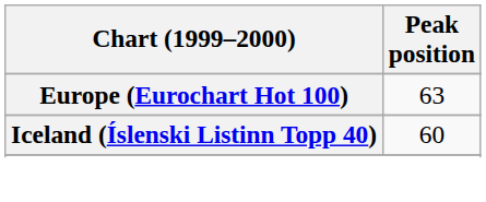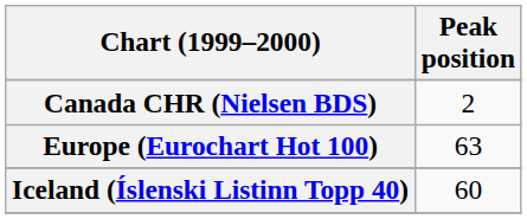 <table class="wikitable sortable plainrowheaders" style="text-align:center">
 <tr>
 <th>Chart (1999–2000)</th>
 <th>Peak<br>position</th>
 </tr>
 <tr>
 </tr>
 <tr>
 </tr>
 <tr>
 </tr>
 <tr>
 </tr>
 <tr>
+</tr>
+<tr>
+<th scope="row">Canada CHR (<a href='#'>Nielsen BDS</a>)</th>
+<td style="text-align:center">2</td>
 </tr>
 <tr>
 <th scope="row">Europe (<a href='#'>Eurochart Hot 100</a>)</th>
 <td>63</td>
 </tr>
 <tr>
 </tr>
 <tr>
 </tr>
 <tr>
 <th scope="row">Iceland (<a href='#'>Íslenski Listinn Topp 40</a>)</th>
 <td>60</td>
 </tr>
 <tr>
 </tr>
 <tr>
 </tr>
 <tr>
 </tr>
 <tr>
 </tr>
 <tr>
 </tr>
 <tr>
 </tr>
 <tr>
 </tr>
 <tr>
 </tr>
 <tr>
 </tr>
 <tr>
 </tr>
 <tr>
 </tr>
 <tr>
 </tr>
 </table>
